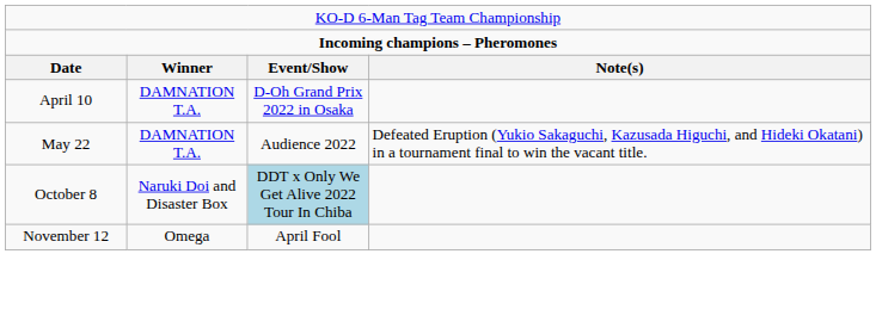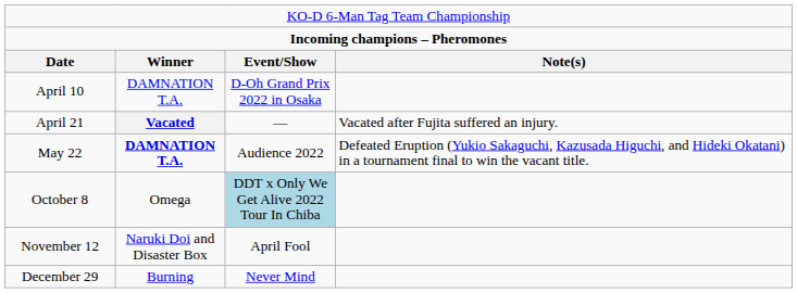 <table class="wikitable" style="text-align:center; width:100%;">
 <tr>
 <td colspan="4" style="text-align: center;"><a href='#'>KO-D 6-Man Tag Team Championship</a></td>
 </tr>
 <tr>
 <td colspan="4" style="text-align: center;"><strong>Incoming champions – Pheromones </strong></td>
 </tr>
 <tr>
 <th width=14%>Date</th>
 <th width=14%>Winner</th>
 <th width=14%>Event/Show</th>
 <th width=58%>Note(s)</th>
 </tr>
 <tr>
 <td>April 10</td>
 <td><a href='#'>DAMNATION T.A.</a><br></td>
 <td><a href='#'>D-Oh Grand Prix 2022 in Osaka</a></td>
 <td></td>
 </tr>
 <tr>
+<td>April 21</td>
+<th><a href='#'>Vacated</a></th>
+<td>—</td>
+<td align=left>Vacated after Fujita suffered an injury.</td>
+</tr>
+<tr>
 <td>May 22</td>
-<td><a href='#'>DAMNATION T.A.</a><br></td>
+<td><strong><a href='#'>DAMNATION T.A.</a><br></strong></td>
 <td>Audience 2022</td>
 <td align=left>Defeated Eruption (<a href='#'>Yukio Sakaguchi</a>, <a href='#'>Kazusada Higuchi</a>, and <a href='#'>Hideki Okatani</a>) in a tournament final to win the vacant title.</td>
 </tr>
 <tr>
 <td>October 8</td>
-<td><a href='#'>Naruki Doi</a> and Disaster Box<br></td>
+<td>Omega<br></td>
 <td style="background: lightblue;">DDT x Only We Get Alive 2022 Tour In Chiba</td>
 <td></td>
 </tr>
 <tr>
 <td>November 12</td>
-<td>Omega<br></td>
+<td><a href='#'>Naruki Doi</a> and Disaster Box<br></td>
 <td>April Fool</td>
 <td></td>
 </tr>
+<tr>
+<td>December 29</td>
+<td><a href='#'>Burning</a><br></td>
+<td><a href='#'>Never Mind</a></td>
+<td></td>
+</tr>
 </table>
